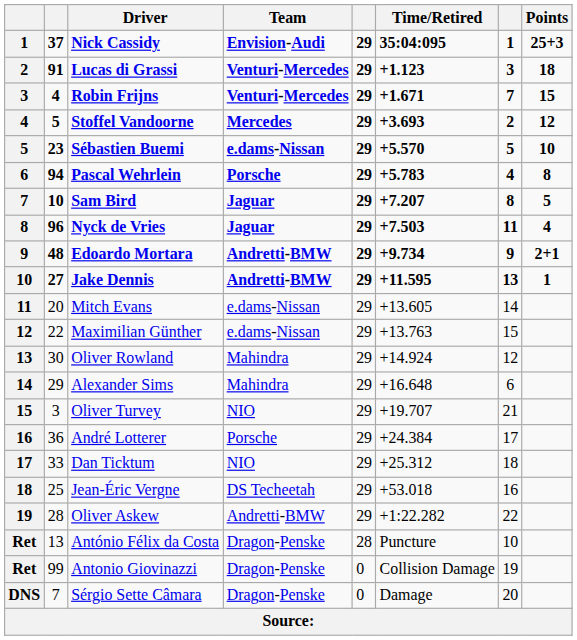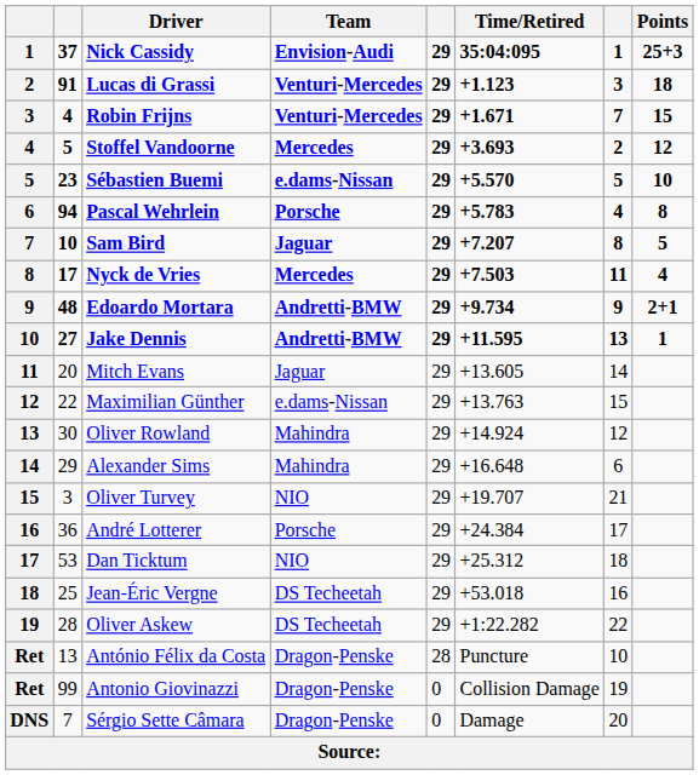 <table class="wikitable sortable" style="font-size: 85%">
 <tr>
 <th scope="col"></th>
 <th scope="col"></th>
 <th scope="col">Driver</th>
 <th scope="col">Team</th>
 <th scope="col"></th>
 <th scope="col" class="unsortable">Time/Retired</th>
 <th scope="col"></th>
 <th scope="col">Points</th>
 </tr>
 <tr>
 <th scope="row">1</th>
 <td align="center"><strong>37</strong></td>
 <td><strong> <a href='#'>Nick Cassidy</a></strong></td>
 <td><strong><a href='#'>Envision</a>-<a href='#'>Audi</a></strong></td>
 <td><strong>29</strong></td>
 <td><strong>35:04:095</strong></td>
 <td align="center"><strong>1</strong></td>
 <td align="center"><strong>25+3</strong></td>
 </tr>
 <tr>
 <th scope="row">2</th>
 <td align="center"><strong>91</strong></td>
 <td><strong> <a href='#'>Lucas di Grassi</a></strong></td>
 <td><strong><a href='#'>Venturi</a>-<a href='#'>Mercedes</a></strong></td>
 <td><strong>29</strong></td>
 <td><strong>+1.123</strong></td>
 <td align="center"><strong>3</strong></td>
 <td align="center"><strong>18</strong></td>
 </tr>
 <tr>
 <th scope="row">3</th>
 <td align="center"><strong>4</strong></td>
 <td><strong> <a href='#'>Robin Frijns</a></strong></td>
 <td><strong><a href='#'>Venturi</a>-<a href='#'>Mercedes</a></strong></td>
 <td><strong>29</strong></td>
 <td><strong>+1.671</strong></td>
 <td align="center"><strong>7</strong></td>
 <td align="center"><strong>15</strong></td>
 </tr>
 <tr>
 <th scope="row">4</th>
 <td align="center"><strong>5</strong></td>
 <td><strong> <a href='#'>Stoffel Vandoorne</a></strong></td>
 <td><strong><a href='#'>Mercedes</a></strong></td>
 <td><strong>29</strong></td>
 <td><strong>+3.693</strong></td>
 <td align="center"><strong>2</strong></td>
 <td align="center"><strong>12</strong></td>
 </tr>
 <tr>
 <th scope="row">5</th>
 <td align="center"><strong>23</strong></td>
 <td><strong> <a href='#'>Sébastien Buemi</a></strong></td>
 <td><strong><a href='#'>e.dams</a>-<a href='#'>Nissan</a></strong></td>
 <td><strong>29</strong></td>
 <td><strong>+5.570</strong></td>
 <td align="center"><strong>5</strong></td>
 <td align="center"><strong>10</strong></td>
 </tr>
 <tr>
 <th scope="row">6</th>
 <td align="center"><strong>94</strong></td>
 <td><strong> <a href='#'>Pascal Wehrlein</a></strong></td>
 <td><strong><a href='#'>Porsche</a></strong></td>
 <td><strong>29</strong></td>
 <td><strong>+5.783</strong></td>
 <td align="center"><strong>4</strong></td>
 <td align="center"><strong>8</strong></td>
 </tr>
 <tr>
 <th scope="row">7</th>
 <td align="center"><strong>10</strong></td>
 <td><strong> <a href='#'>Sam Bird</a></strong></td>
 <td><strong><a href='#'>Jaguar</a></strong></td>
 <td><strong>29</strong></td>
 <td><strong>+7.207</strong></td>
 <td align="center"><strong>8</strong></td>
 <td align="center"><strong>5</strong></td>
 </tr>
 <tr>
 <th scope="row">8</th>
-<td align="center"><strong>96</strong></td>
+<td align="center"><strong>17</strong></td>
 <td> <strong><a href='#'>Nyck de Vries</a></strong></td>
-<td><strong><a href='#'>Jaguar</a></strong></td>
+<td><strong><a href='#'>Mercedes</a></strong></td>
 <td><strong>29</strong></td>
 <td><strong>+7.503</strong></td>
 <td align="center"><strong>11</strong></td>
 <td align="center"><strong>4</strong></td>
 </tr>
 <tr>
 <th scope="row">9</th>
 <td align="center"><strong>48</strong></td>
 <td><strong> <a href='#'>Edoardo Mortara</a></strong></td>
 <td><strong><a href='#'>Andretti</a>-<a href='#'>BMW</a></strong></td>
 <td><strong>29</strong></td>
 <td><strong>+9.734</strong></td>
 <td align="center"><strong>9</strong></td>
 <td align="center"><strong>2+1</strong></td>
 </tr>
 <tr>
 <th scope="row">10</th>
 <td align="center"><strong>27</strong></td>
 <td><strong> <a href='#'>Jake Dennis</a></strong></td>
 <td><strong><a href='#'>Andretti</a>-<a href='#'>BMW</a></strong></td>
 <td><strong>29</strong></td>
 <td><strong>+11.595</strong></td>
 <td align="center"><strong>13</strong></td>
 <td align="center"><strong>1</strong></td>
 </tr>
 <tr>
 <th scope="row">11</th>
 <td align="center">20</td>
 <td> <a href='#'>Mitch Evans</a></td>
-<td><a href='#'>e.dams</a>-<a href='#'>Nissan</a></td>
+<td><a href='#'>Jaguar</a></td>
 <td>29</td>
 <td>+13.605</td>
 <td align="center">14</td>
 <td align="center"></td>
 </tr>
 <tr>
 <th scope="row">12</th>
 <td align="center">22</td>
 <td> <a href='#'>Maximilian Günther</a></td>
 <td><a href='#'>e.dams</a>-<a href='#'>Nissan</a></td>
 <td>29</td>
 <td>+13.763</td>
 <td align="center">15</td>
 <td align="center"></td>
 </tr>
 <tr>
 <th scope="row">13</th>
 <td align="center">30</td>
 <td> <a href='#'>Oliver Rowland</a></td>
 <td><a href='#'>Mahindra</a></td>
 <td>29</td>
 <td>+14.924</td>
 <td align="center">12</td>
 <td align="center"></td>
 </tr>
 <tr>
 <th scope="row">14</th>
 <td align="center">29</td>
 <td> <a href='#'>Alexander Sims</a></td>
 <td><a href='#'>Mahindra</a></td>
 <td>29</td>
 <td>+16.648</td>
 <td align="center">6</td>
 <td align="center"></td>
 </tr>
 <tr>
 <th scope="row">15</th>
 <td align="center">3</td>
 <td> <a href='#'>Oliver Turvey</a></td>
 <td><a href='#'>NIO</a></td>
 <td>29</td>
 <td>+19.707</td>
 <td align="center">21</td>
 <td align="center"></td>
 </tr>
 <tr>
 <th scope="row">16</th>
 <td align="center">36</td>
 <td> <a href='#'>André Lotterer</a></td>
 <td><a href='#'>Porsche</a></td>
 <td>29</td>
 <td>+24.384</td>
 <td align="center">17</td>
 <td align="center"></td>
 </tr>
 <tr>
 <th scope="row">17</th>
-<td align="center">33</td>
+<td align="center">53</td>
 <td> <a href='#'>Dan Ticktum</a></td>
 <td><a href='#'>NIO</a></td>
 <td>29</td>
 <td>+25.312</td>
 <td align="center">18</td>
 <td align="center"></td>
 </tr>
 <tr>
 <th scope="row">18</th>
 <td align="center">25</td>
 <td> <a href='#'>Jean-Éric Vergne</a></td>
 <td><a href='#'>DS Techeetah</a></td>
 <td>29</td>
 <td>+53.018</td>
 <td align="center">16</td>
 <td align="center"></td>
 </tr>
 <tr>
 <th scope="row">19</th>
 <td align="center">28</td>
 <td> <a href='#'>Oliver Askew</a></td>
-<td><a href='#'>Andretti</a>-<a href='#'>BMW</a></td>
+<td><a href='#'>DS Techeetah</a></td>
 <td>29</td>
 <td>+1:22.282</td>
 <td align="center">22</td>
 <td align="center"></td>
 </tr>
 <tr>
 <th scope="row">Ret</th>
 <td align="center">13</td>
 <td> <a href='#'>António Félix da Costa</a></td>
 <td><a href='#'>Dragon</a>-<a href='#'>Penske</a></td>
 <td>28</td>
 <td>Puncture</td>
 <td align="center">10</td>
 <td align="center"></td>
 </tr>
 <tr>
 <th scope="row">Ret</th>
 <td align="center">99</td>
 <td data-sort-value=" "> <a href='#'>Antonio Giovinazzi</a></td>
 <td><a href='#'>Dragon</a>-<a href='#'>Penske</a></td>
 <td>0</td>
 <td>Collision Damage</td>
 <td align="center">19</td>
 <td align="center"></td>
 </tr>
 <tr>
 <th scope="row">DNS</th>
 <td align="center">7</td>
 <td> <a href='#'>Sérgio Sette Câmara</a></td>
 <td><a href='#'>Dragon</a>-<a href='#'>Penske</a></td>
 <td>0</td>
 <td>Damage</td>
 <td align="center">20</td>
 <td></td>
 </tr>
 <tr>
 <th colspan="8">Source:</th>
 </tr>
 </table>
